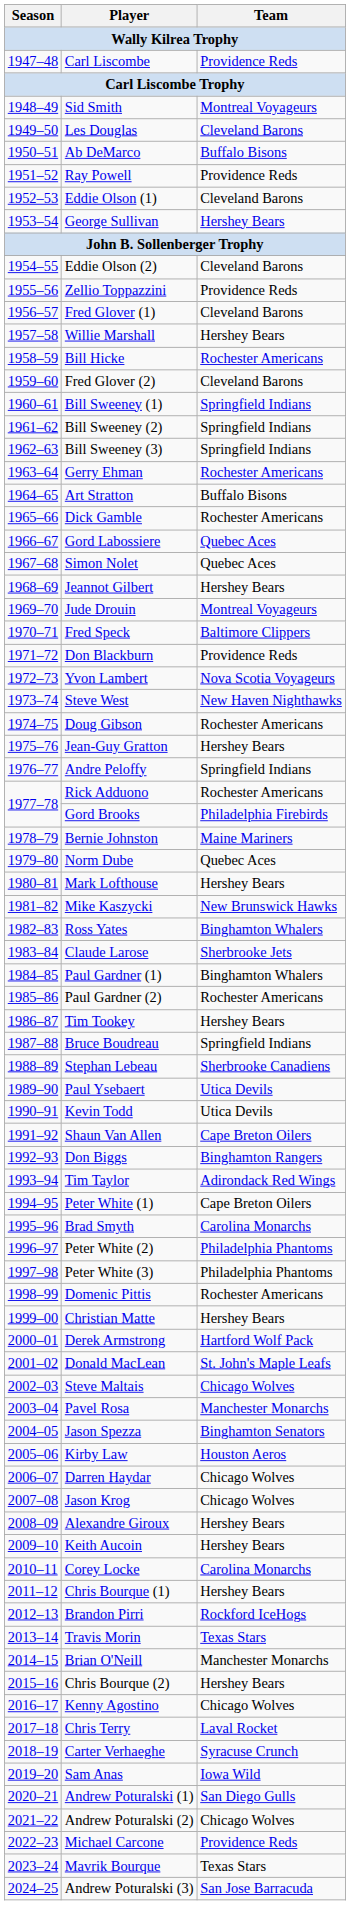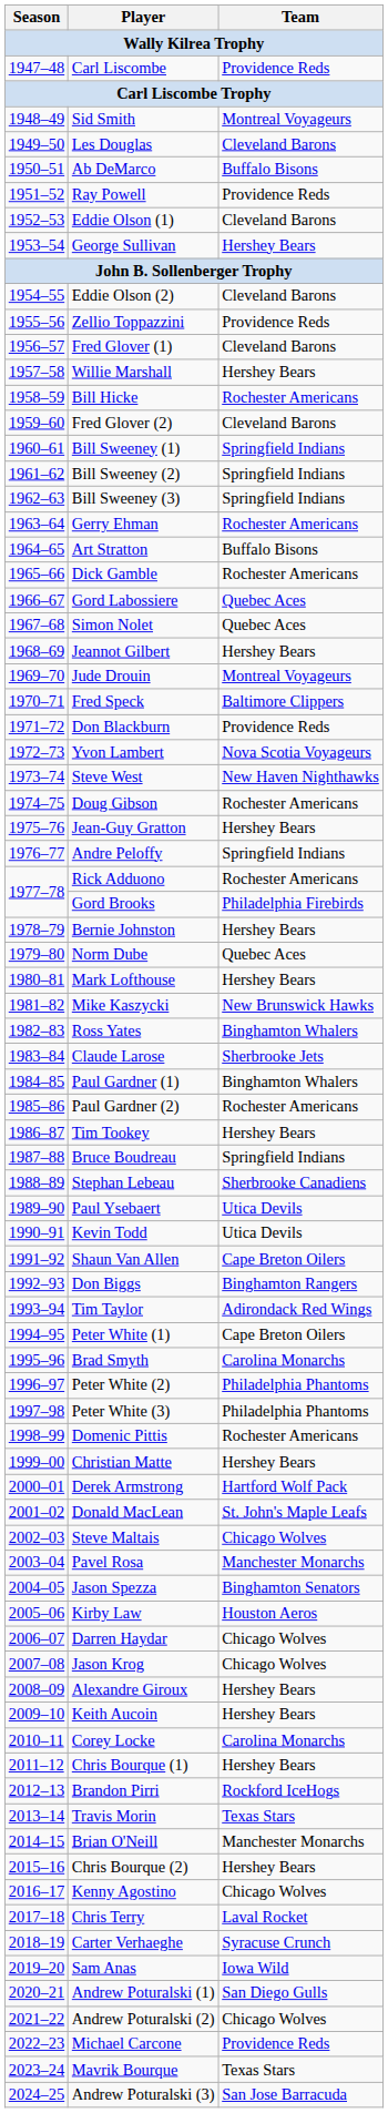 <table class="wikitable sortable">
 <tr>
 <th>Season</th>
 <th>Player</th>
 <th>Team</th>
 </tr>
 <tr>
 <th colspan=3 style=background:#cedff2>Wally Kilrea Trophy</th>
 </tr>
 <tr>
 <td><a href='#'>1947–48</a></td>
 <td><a href='#'>Carl Liscombe</a></td>
 <td><a href='#'>Providence Reds</a></td>
 </tr>
 <tr>
 <th colspan=3 style=background:#cedff2>Carl Liscombe Trophy</th>
 </tr>
 <tr>
 <td><a href='#'>1948–49</a></td>
 <td><a href='#'>Sid Smith</a></td>
 <td><a href='#'>Montreal Voyageurs</a></td>
 </tr>
 <tr>
 <td><a href='#'>1949–50</a></td>
 <td><a href='#'>Les Douglas</a></td>
 <td><a href='#'>Cleveland Barons</a></td>
 </tr>
 <tr>
 <td><a href='#'>1950–51</a></td>
 <td><a href='#'>Ab DeMarco</a></td>
 <td><a href='#'>Buffalo Bisons</a></td>
 </tr>
 <tr>
 <td><a href='#'>1951–52</a></td>
 <td><a href='#'>Ray Powell</a></td>
 <td>Providence Reds</td>
 </tr>
 <tr>
 <td><a href='#'>1952–53</a></td>
 <td><a href='#'>Eddie Olson</a> (1)</td>
 <td>Cleveland Barons</td>
 </tr>
 <tr>
 <td><a href='#'>1953–54</a></td>
 <td><a href='#'>George Sullivan</a></td>
 <td><a href='#'>Hershey Bears</a></td>
 </tr>
 <tr>
 <th colspan=3 style=background:#cedff2>John B. Sollenberger Trophy</th>
 </tr>
 <tr>
 <td><a href='#'>1954–55</a></td>
 <td>Eddie Olson (2)</td>
 <td>Cleveland Barons</td>
 </tr>
 <tr>
 <td><a href='#'>1955–56</a></td>
 <td><a href='#'>Zellio Toppazzini</a></td>
 <td>Providence Reds</td>
 </tr>
 <tr>
 <td><a href='#'>1956–57</a></td>
 <td><a href='#'>Fred Glover</a> (1)</td>
 <td>Cleveland Barons</td>
 </tr>
 <tr>
 <td><a href='#'>1957–58</a></td>
 <td><a href='#'>Willie Marshall</a></td>
 <td>Hershey Bears</td>
 </tr>
 <tr>
 <td><a href='#'>1958–59</a></td>
 <td><a href='#'>Bill Hicke</a></td>
 <td><a href='#'>Rochester Americans</a></td>
 </tr>
 <tr>
 <td><a href='#'>1959–60</a></td>
 <td>Fred Glover (2)</td>
 <td>Cleveland Barons</td>
 </tr>
 <tr>
 <td><a href='#'>1960–61</a></td>
 <td><a href='#'>Bill Sweeney</a> (1)</td>
 <td><a href='#'>Springfield Indians</a></td>
 </tr>
 <tr>
 <td><a href='#'>1961–62</a></td>
 <td>Bill Sweeney (2)</td>
 <td>Springfield Indians</td>
 </tr>
 <tr>
 <td><a href='#'>1962–63</a></td>
 <td>Bill Sweeney (3)</td>
 <td>Springfield Indians</td>
 </tr>
 <tr>
 <td><a href='#'>1963–64</a></td>
 <td><a href='#'>Gerry Ehman</a></td>
 <td><a href='#'>Rochester Americans</a></td>
 </tr>
 <tr>
 <td><a href='#'>1964–65</a></td>
 <td><a href='#'>Art Stratton</a></td>
 <td>Buffalo Bisons</td>
 </tr>
 <tr>
 <td><a href='#'>1965–66</a></td>
 <td><a href='#'>Dick Gamble</a></td>
 <td>Rochester Americans</td>
 </tr>
 <tr>
 <td><a href='#'>1966–67</a></td>
 <td><a href='#'>Gord Labossiere</a></td>
 <td><a href='#'>Quebec Aces</a></td>
 </tr>
 <tr>
 <td><a href='#'>1967–68</a></td>
 <td><a href='#'>Simon Nolet</a></td>
 <td>Quebec Aces</td>
 </tr>
 <tr>
 <td><a href='#'>1968–69</a></td>
 <td><a href='#'>Jeannot Gilbert</a></td>
 <td>Hershey Bears</td>
 </tr>
 <tr>
 <td><a href='#'>1969–70</a></td>
 <td><a href='#'>Jude Drouin</a></td>
 <td><a href='#'>Montreal Voyageurs</a></td>
 </tr>
 <tr>
 <td><a href='#'>1970–71</a></td>
 <td><a href='#'>Fred Speck</a></td>
 <td><a href='#'>Baltimore Clippers</a></td>
 </tr>
 <tr>
 <td><a href='#'>1971–72</a></td>
 <td><a href='#'>Don Blackburn</a></td>
 <td>Providence Reds</td>
 </tr>
 <tr>
 <td><a href='#'>1972–73</a></td>
 <td><a href='#'>Yvon Lambert</a></td>
 <td><a href='#'>Nova Scotia Voyageurs</a></td>
 </tr>
 <tr>
 <td><a href='#'>1973–74</a></td>
 <td><a href='#'>Steve West</a></td>
 <td><a href='#'>New Haven Nighthawks</a></td>
 </tr>
 <tr>
 <td><a href='#'>1974–75</a></td>
 <td><a href='#'>Doug Gibson</a></td>
 <td>Rochester Americans</td>
 </tr>
 <tr>
 <td><a href='#'>1975–76</a></td>
 <td><a href='#'>Jean-Guy Gratton</a></td>
 <td>Hershey Bears</td>
 </tr>
 <tr>
 <td><a href='#'>1976–77</a></td>
 <td><a href='#'>Andre Peloffy</a></td>
 <td>Springfield Indians</td>
 </tr>
 <tr>
 <td rowspan=2><a href='#'>1977–78</a></td>
 <td><a href='#'>Rick Adduono</a></td>
 <td>Rochester Americans</td>
 </tr>
 <tr>
 <td><a href='#'>Gord Brooks</a></td>
 <td><a href='#'>Philadelphia Firebirds</a></td>
 </tr>
 <tr>
 <td><a href='#'>1978–79</a></td>
 <td><a href='#'>Bernie Johnston</a></td>
-<td><a href='#'>Maine Mariners</a></td>
+<td>Hershey Bears</td>
 </tr>
 <tr>
 <td><a href='#'>1979–80</a></td>
 <td><a href='#'>Norm Dube</a></td>
 <td>Quebec Aces</td>
 </tr>
 <tr>
 <td><a href='#'>1980–81</a></td>
 <td><a href='#'>Mark Lofthouse</a></td>
 <td>Hershey Bears</td>
 </tr>
 <tr>
 <td><a href='#'>1981–82</a></td>
 <td><a href='#'>Mike Kaszycki</a></td>
 <td><a href='#'>New Brunswick Hawks</a></td>
 </tr>
 <tr>
 <td><a href='#'>1982–83</a></td>
 <td><a href='#'>Ross Yates</a></td>
 <td><a href='#'>Binghamton Whalers</a></td>
 </tr>
 <tr>
 <td><a href='#'>1983–84</a></td>
 <td><a href='#'>Claude Larose</a></td>
 <td><a href='#'>Sherbrooke Jets</a></td>
 </tr>
 <tr>
 <td><a href='#'>1984–85</a></td>
 <td><a href='#'>Paul Gardner</a> (1)</td>
 <td>Binghamton Whalers</td>
 </tr>
 <tr>
 <td><a href='#'>1985–86</a></td>
 <td>Paul Gardner (2)</td>
 <td>Rochester Americans</td>
 </tr>
 <tr>
 <td><a href='#'>1986–87</a></td>
 <td><a href='#'>Tim Tookey</a></td>
 <td>Hershey Bears</td>
 </tr>
 <tr>
 <td><a href='#'>1987–88</a></td>
 <td><a href='#'>Bruce Boudreau</a></td>
 <td>Springfield Indians</td>
 </tr>
 <tr>
 <td><a href='#'>1988–89</a></td>
 <td><a href='#'>Stephan Lebeau</a></td>
 <td><a href='#'>Sherbrooke Canadiens</a></td>
 </tr>
 <tr>
 <td><a href='#'>1989–90</a></td>
 <td><a href='#'>Paul Ysebaert</a></td>
 <td><a href='#'>Utica Devils</a></td>
 </tr>
 <tr>
 <td><a href='#'>1990–91</a></td>
 <td><a href='#'>Kevin Todd</a></td>
 <td>Utica Devils</td>
 </tr>
 <tr>
 <td><a href='#'>1991–92</a></td>
 <td><a href='#'>Shaun Van Allen</a></td>
 <td><a href='#'>Cape Breton Oilers</a></td>
 </tr>
 <tr>
 <td><a href='#'>1992–93</a></td>
 <td><a href='#'>Don Biggs</a></td>
 <td><a href='#'>Binghamton Rangers</a></td>
 </tr>
 <tr>
 <td><a href='#'>1993–94</a></td>
 <td><a href='#'>Tim Taylor</a></td>
 <td><a href='#'>Adirondack Red Wings</a></td>
 </tr>
 <tr>
 <td><a href='#'>1994–95</a></td>
 <td><a href='#'>Peter White</a> (1)</td>
 <td>Cape Breton Oilers</td>
 </tr>
 <tr>
 <td><a href='#'>1995–96</a></td>
 <td><a href='#'>Brad Smyth</a></td>
 <td><a href='#'>Carolina Monarchs</a></td>
 </tr>
 <tr>
 <td><a href='#'>1996–97</a></td>
 <td>Peter White (2)</td>
 <td><a href='#'>Philadelphia Phantoms</a></td>
 </tr>
 <tr>
 <td><a href='#'>1997–98</a></td>
 <td>Peter White (3)</td>
 <td>Philadelphia Phantoms</td>
 </tr>
 <tr>
 <td><a href='#'>1998–99</a></td>
 <td><a href='#'>Domenic Pittis</a></td>
 <td>Rochester Americans</td>
 </tr>
 <tr>
 <td><a href='#'>1999–00</a></td>
 <td><a href='#'>Christian Matte</a></td>
 <td>Hershey Bears</td>
 </tr>
 <tr>
 <td><a href='#'>2000–01</a></td>
 <td><a href='#'>Derek Armstrong</a></td>
 <td><a href='#'>Hartford Wolf Pack</a></td>
 </tr>
 <tr>
 <td><a href='#'>2001–02</a></td>
 <td><a href='#'>Donald MacLean</a></td>
 <td><a href='#'>St. John's Maple Leafs</a></td>
 </tr>
 <tr>
 <td><a href='#'>2002–03</a></td>
 <td><a href='#'>Steve Maltais</a></td>
 <td><a href='#'>Chicago Wolves</a></td>
 </tr>
 <tr>
 <td><a href='#'>2003–04</a></td>
 <td><a href='#'>Pavel Rosa</a></td>
 <td><a href='#'>Manchester Monarchs</a></td>
 </tr>
 <tr>
 <td><a href='#'>2004–05</a></td>
 <td><a href='#'>Jason Spezza</a></td>
 <td><a href='#'>Binghamton Senators</a></td>
 </tr>
 <tr>
 <td><a href='#'>2005–06</a></td>
 <td><a href='#'>Kirby Law</a></td>
 <td><a href='#'>Houston Aeros</a></td>
 </tr>
 <tr>
 <td><a href='#'>2006–07</a></td>
 <td><a href='#'>Darren Haydar</a></td>
 <td>Chicago Wolves</td>
 </tr>
 <tr>
 <td><a href='#'>2007–08</a></td>
 <td><a href='#'>Jason Krog</a></td>
 <td>Chicago Wolves</td>
 </tr>
 <tr>
 <td><a href='#'>2008–09</a></td>
 <td><a href='#'>Alexandre Giroux</a></td>
 <td>Hershey Bears</td>
 </tr>
 <tr>
 <td><a href='#'>2009–10</a></td>
 <td><a href='#'>Keith Aucoin</a></td>
 <td>Hershey Bears</td>
 </tr>
 <tr>
 <td><a href='#'>2010–11</a></td>
 <td><a href='#'>Corey Locke</a></td>
 <td><a href='#'>Carolina Monarchs</a></td>
 </tr>
 <tr>
 <td><a href='#'>2011–12</a></td>
 <td><a href='#'>Chris Bourque</a> (1)</td>
 <td>Hershey Bears</td>
 </tr>
 <tr>
 <td><a href='#'>2012–13</a></td>
 <td><a href='#'>Brandon Pirri</a></td>
 <td><a href='#'>Rockford IceHogs</a></td>
 </tr>
 <tr>
 <td><a href='#'>2013–14</a></td>
 <td><a href='#'>Travis Morin</a></td>
 <td><a href='#'>Texas Stars</a></td>
 </tr>
 <tr>
 <td><a href='#'>2014–15</a></td>
 <td><a href='#'>Brian O'Neill</a></td>
 <td>Manchester Monarchs</td>
 </tr>
 <tr>
 <td><a href='#'>2015–16</a></td>
 <td>Chris Bourque (2)</td>
 <td>Hershey Bears</td>
 </tr>
 <tr>
 <td><a href='#'>2016–17</a></td>
 <td><a href='#'>Kenny Agostino</a></td>
 <td>Chicago Wolves</td>
 </tr>
 <tr>
 <td><a href='#'>2017–18</a></td>
 <td><a href='#'>Chris Terry</a></td>
 <td><a href='#'>Laval Rocket</a></td>
 </tr>
 <tr>
 <td><a href='#'>2018–19</a></td>
 <td><a href='#'>Carter Verhaeghe</a></td>
 <td><a href='#'>Syracuse Crunch</a></td>
 </tr>
 <tr>
 <td><a href='#'>2019–20</a></td>
 <td><a href='#'>Sam Anas</a></td>
 <td><a href='#'>Iowa Wild</a></td>
 </tr>
 <tr>
 <td><a href='#'>2020–21</a></td>
 <td><a href='#'>Andrew Poturalski</a> (1)</td>
 <td><a href='#'>San Diego Gulls</a></td>
 </tr>
 <tr>
 <td><a href='#'>2021–22</a></td>
 <td>Andrew Poturalski (2)</td>
 <td>Chicago Wolves</td>
 </tr>
 <tr>
 <td><a href='#'>2022–23</a></td>
 <td><a href='#'>Michael Carcone</a></td>
 <td><a href='#'>Providence Reds</a></td>
 </tr>
 <tr>
 <td><a href='#'>2023–24</a></td>
 <td><a href='#'>Mavrik Bourque</a></td>
 <td>Texas Stars</td>
 </tr>
 <tr>
 <td><a href='#'>2024–25</a></td>
 <td>Andrew Poturalski (3)</td>
 <td><a href='#'>San Jose Barracuda</a></td>
 </tr>
 </table>
